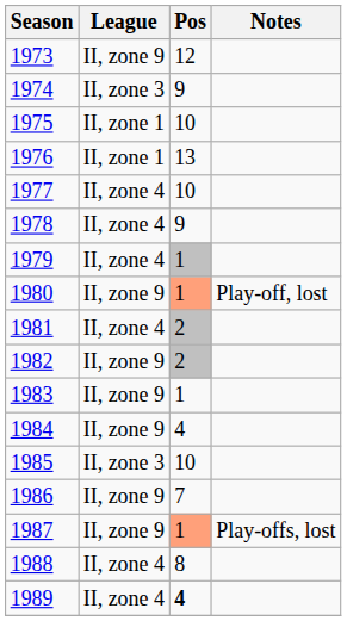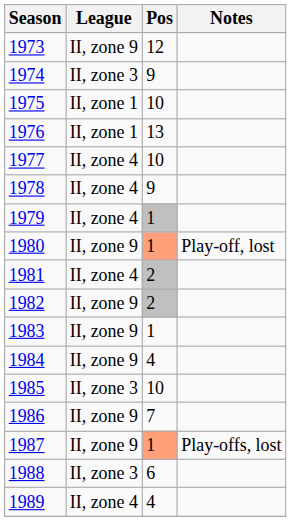 <table class="wikitable">
 <tr>
 <th>Season</th>
 <th>League</th>
 <th>Pos</th>
 <th>Notes</th>
 </tr>
 <tr>
 <td><a href='#'>1973</a></td>
 <td>II, zone 9</td>
 <td>12</td>
 <td></td>
 </tr>
 <tr>
 <td><a href='#'>1974</a></td>
 <td>II, zone 3</td>
 <td>9</td>
 <td></td>
 </tr>
 <tr>
 <td><a href='#'>1975</a></td>
 <td>II, zone 1</td>
 <td>10</td>
 <td></td>
 </tr>
 <tr>
 <td><a href='#'>1976</a></td>
 <td>II, zone 1</td>
 <td>13</td>
 <td></td>
 </tr>
 <tr>
 <td><a href='#'>1977</a></td>
 <td>II, zone 4</td>
 <td>10</td>
 <td></td>
 </tr>
 <tr>
 <td><a href='#'>1978</a></td>
 <td>II, zone 4</td>
 <td>9</td>
 <td></td>
 </tr>
 <tr>
 <td><a href='#'>1979</a></td>
 <td>II, zone 4</td>
 <td bgcolor=Silver>1</td>
 <td></td>
 </tr>
 <tr>
 <td><a href='#'>1980</a></td>
 <td>II, zone 9</td>
 <td bgcolor=#ffa07a>1</td>
 <td>Play-off, lost</td>
 </tr>
 <tr>
 <td><a href='#'>1981</a></td>
 <td>II, zone 4</td>
 <td bgcolor=Silver>2</td>
 <td></td>
 </tr>
 <tr>
 <td><a href='#'>1982</a></td>
 <td>II, zone 9</td>
 <td bgcolor=Silver>2</td>
 <td></td>
 </tr>
 <tr>
 <td><a href='#'>1983</a></td>
 <td>II, zone 9</td>
 <td>1</td>
 <td></td>
 </tr>
 <tr>
 <td><a href='#'>1984</a></td>
 <td>II, zone 9</td>
 <td>4</td>
 <td></td>
 </tr>
 <tr>
 <td><a href='#'>1985</a></td>
 <td>II, zone 3</td>
 <td>10</td>
 <td></td>
 </tr>
 <tr>
 <td><a href='#'>1986</a></td>
 <td>II, zone 9</td>
 <td>7</td>
 <td></td>
 </tr>
 <tr>
 <td><a href='#'>1987</a></td>
 <td>II, zone 9</td>
 <td bgcolor=#ffa07a>1</td>
 <td>Play-offs, lost</td>
 </tr>
 <tr>
 <td><a href='#'>1988</a></td>
-<td>II, zone 4</td>
-<td>8</td>
+<td>II, zone 3</td>
+<td>6</td>
 <td></td>
 </tr>
 <tr>
 <td><a href='#'>1989</a></td>
 <td>II, zone 4</td>
-<td><strong>4</strong></td>
+<td>4</td>
 <td></td>
 </tr>
 <tr>
 </tr>
 </table>
